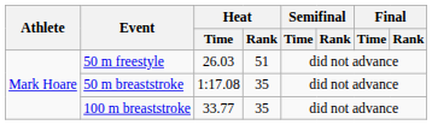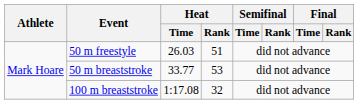 <table class=wikitable style="font-size:90%">
 <tr>
 <th rowspan=2>Athlete</th>
 <th rowspan=2>Event</th>
 <th colspan="2">Heat</th>
 <th colspan="2">Semifinal</th>
 <th colspan="2">Final</th>
 </tr>
 <tr style="font-size:95%">
 <th>Time</th>
 <th>Rank</th>
 <th>Time</th>
 <th>Rank</th>
 <th>Time</th>
 <th>Rank</th>
 </tr>
 <tr align=center>
 <td align=left rowspan=3><a href='#'>Mark Hoare</a></td>
 <td align=left><a href='#'>50 m freestyle</a></td>
 <td>26.03</td>
 <td>51</td>
 <td colspan=4>did not advance</td>
 </tr>
 <tr align=center>
 <td align=left><a href='#'>50 m breaststroke</a></td>
-<td>1:17.08</td>
-<td>35</td>
+<td>33.77</td>
+<td>53</td>
 <td colspan=4>did not advance</td>
 </tr>
 <tr align=center>
 <td align=left><a href='#'>100 m breaststroke</a></td>
-<td>33.77</td>
-<td>35</td>
+<td>1:17.08</td>
+<td>32</td>
 <td colspan=4>did not advance</td>
 </tr>
 </table>
